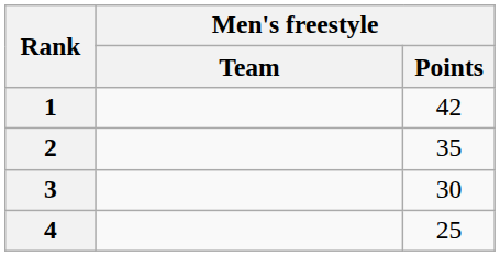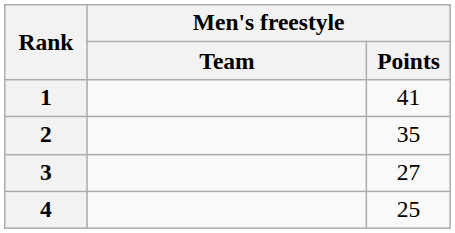 <table class="wikitable" width=304 style="text-align:center;">
 <tr>
 <th width=50 rowspan="2">Rank</th>
 <th colspan="2">Men's freestyle</th>
 </tr>
 <tr>
 <th width=200>Team</th>
 <th width=50>Points</th>
 </tr>
 <tr>
 <th>1</th>
 <td align=left></td>
-<td>42</td>
+<td>41</td>
 </tr>
 <tr>
 <th>2</th>
 <td align=left></td>
 <td>35</td>
 </tr>
 <tr>
 <th>3</th>
 <td align=left></td>
-<td>30</td>
+<td>27</td>
 </tr>
 <tr>
 <th>4</th>
 <td align=left></td>
 <td>25</td>
 </tr>
 </table>
